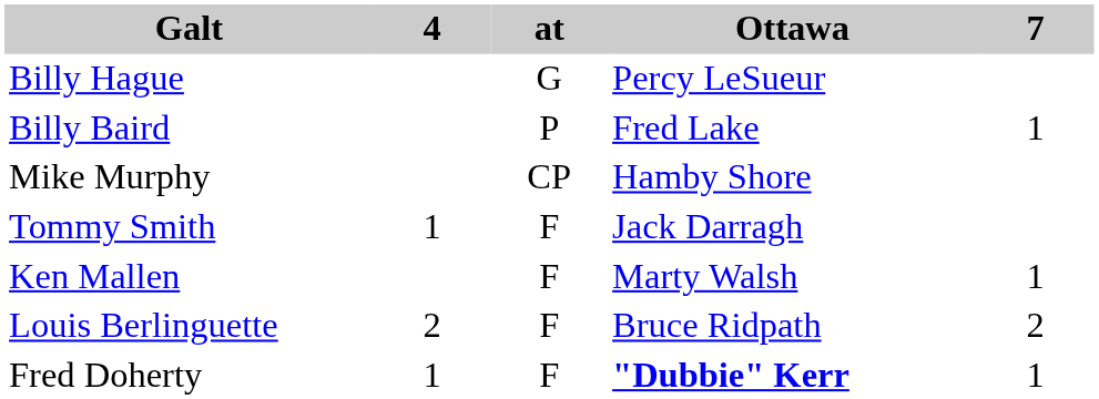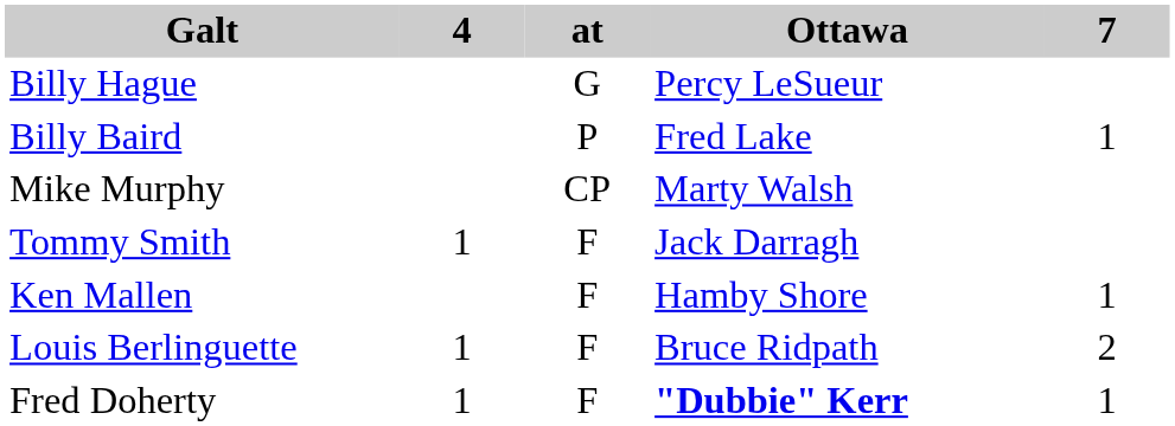 <table cellpadding=2 cellspacing=0 border=0>
 <tr bgcolor=#cccccc align="center">
 <th style="width:10em">Galt</th>
 <th style="width:3em">4</th>
 <th style="width:3em">at</th>
 <th style="width:10em">Ottawa</th>
 <th style="width:3em">7</th>
 </tr>
 <tr>
 <td><a href='#'>Billy Hague</a></td>
 <td></td>
 <td align=center>G</td>
 <td><a href='#'>Percy LeSueur</a></td>
 <td></td>
 <td></td>
 </tr>
 <tr>
 <td><a href='#'>Billy Baird</a></td>
 <td></td>
 <td align=center>P</td>
 <td><a href='#'>Fred Lake</a></td>
 <td align="center">1</td>
 <td></td>
 </tr>
 <tr>
 <td>Mike Murphy</td>
 <td></td>
 <td align=center>CP</td>
-<td><a href='#'>Hamby Shore</a></td>
+<td><a href='#'>Marty Walsh</a></td>
 <td></td>
 <td></td>
 </tr>
 <tr>
 <td><a href='#'>Tommy Smith</a></td>
 <td align="center">1</td>
 <td align=center>F</td>
 <td><a href='#'>Jack Darragh</a></td>
 <td></td>
 <td></td>
 </tr>
 <tr>
 <td><a href='#'>Ken Mallen</a></td>
 <td></td>
 <td align=center>F</td>
-<td><a href='#'>Marty Walsh</a></td>
+<td><a href='#'>Hamby Shore</a></td>
 <td align="center">1</td>
 <td></td>
 </tr>
 <tr>
 <td><a href='#'>Louis Berlinguette</a></td>
-<td align="center">2</td>
+<td align="center">1</td>
 <td align=center>F</td>
 <td><a href='#'>Bruce Ridpath</a></td>
 <td align="center">2</td>
 <td></td>
 </tr>
 <tr>
 <td>Fred Doherty</td>
 <td align="center">1</td>
 <td align=center>F</td>
 <td><strong><a href='#'>"Dubbie" Kerr</a></strong></td>
 <td align="center">1</td>
 <td></td>
 </tr>
 <tr>
 </tr>
 </table>
